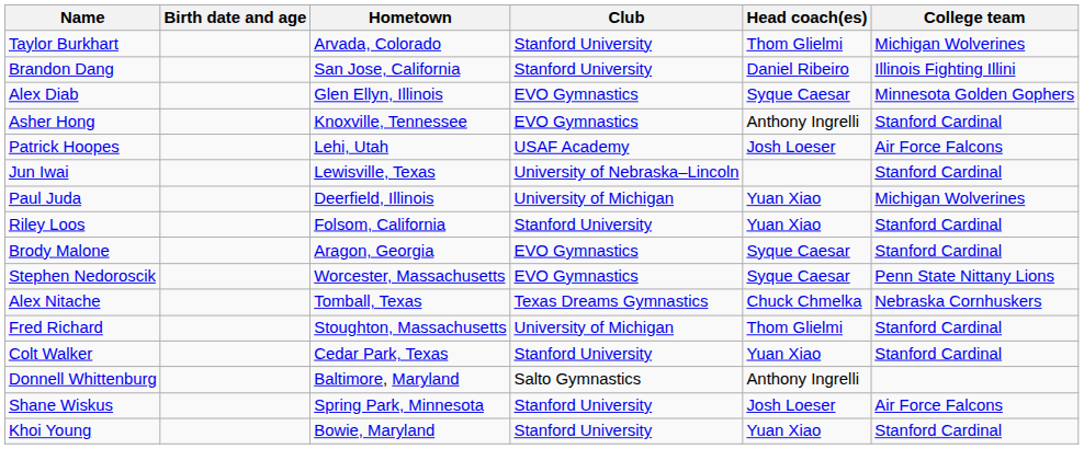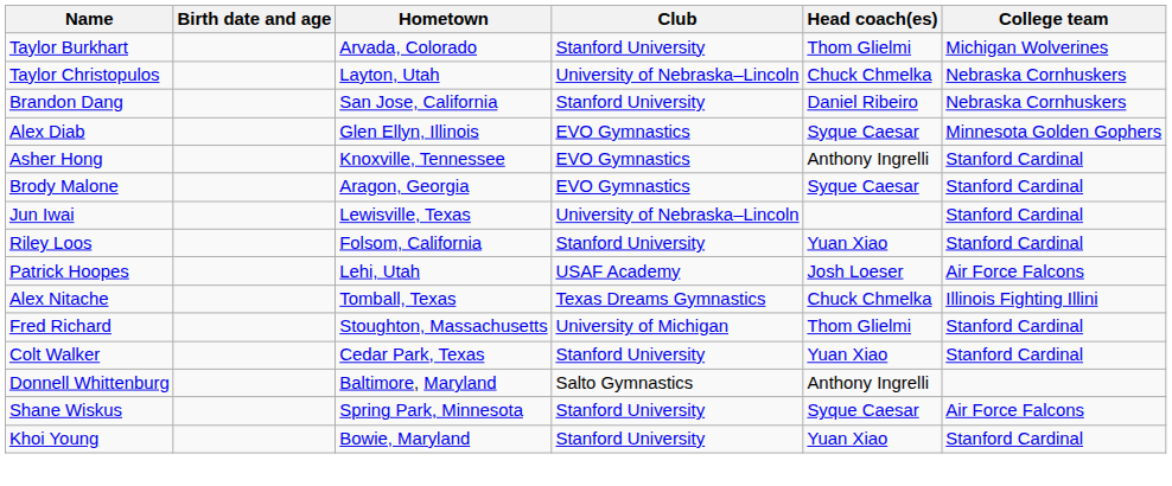 <table class="wikitable sortable">
 <tr>
 <th>Name</th>
 <th>Birth date and age</th>
 <th>Hometown</th>
 <th>Club</th>
 <th>Head coach(es)</th>
 <th>College team</th>
 </tr>
 <tr>
 <td><a href='#'>Taylor Burkhart</a></td>
 <td></td>
 <td><a href='#'>Arvada, Colorado</a></td>
 <td><a href='#'>Stanford University</a></td>
 <td><a href='#'>Thom Glielmi</a></td>
 <td><a href='#'>Michigan Wolverines</a> </td>
 </tr>
 <tr>
+<td><a href='#'>Taylor Christopulos</a></td>
+<td></td>
+<td><a href='#'>Layton, Utah</a></td>
+<td><a href='#'>University of Nebraska–Lincoln</a></td>
+<td><a href='#'>Chuck Chmelka</a></td>
+<td><a href='#'>Nebraska Cornhuskers</a> </td>
+</tr>
+<tr>
 <td><a href='#'>Brandon Dang</a></td>
 <td></td>
 <td><a href='#'>San Jose, California</a></td>
 <td><a href='#'>Stanford University</a></td>
 <td><a href='#'>Daniel Ribeiro</a></td>
-<td><a href='#'>Illinois Fighting Illini</a> </td>
+<td><a href='#'>Nebraska Cornhuskers</a> </td>
 </tr>
 <tr>
 <td><a href='#'>Alex Diab</a></td>
 <td></td>
 <td><a href='#'>Glen Ellyn, Illinois</a></td>
 <td><a href='#'>EVO Gymnastics</a></td>
 <td><a href='#'>Syque Caesar</a></td>
 <td><a href='#'>Minnesota Golden Gophers</a> </td>
 </tr>
 <tr>
 <td><a href='#'>Asher Hong</a></td>
 <td></td>
 <td><a href='#'>Knoxville, Tennessee</a></td>
 <td><a href='#'>EVO Gymnastics</a></td>
 <td>Anthony Ingrelli</td>
 <td><a href='#'>Stanford Cardinal</a> </td>
 </tr>
 <tr>
-<td><a href='#'>Patrick Hoopes</a></td>
+<td><a href='#'>Brody Malone</a></td>
 <td></td>
-<td><a href='#'>Lehi, Utah</a></td>
-<td><a href='#'>USAF Academy</a></td>
-<td><a href='#'>Josh Loeser</a></td>
-<td><a href='#'>Air Force Falcons</a> </td>
+<td><a href='#'>Aragon, Georgia</a></td>
+<td><a href='#'>EVO Gymnastics</a></td>
+<td><a href='#'>Syque Caesar</a></td>
+<td><a href='#'>Stanford Cardinal</a> </td>
 </tr>
 <tr>
 <td><a href='#'>Jun Iwai</a></td>
 <td></td>
 <td><a href='#'>Lewisville, Texas</a></td>
 <td><a href='#'>University of Nebraska–Lincoln</a></td>
 <td></td>
 <td><a href='#'>Stanford Cardinal</a> <em></em></td>
 </tr>
 <tr>
-<td><a href='#'>Paul Juda</a></td>
-<td></td>
-<td><a href='#'>Deerfield, Illinois</a></td>
-<td><a href='#'>University of Michigan</a></td>
-<td><a href='#'>Yuan Xiao</a></td>
-<td><a href='#'>Michigan Wolverines</a> </td>
-</tr>
-<tr>
 <td><a href='#'>Riley Loos</a></td>
 <td></td>
 <td><a href='#'>Folsom, California</a></td>
 <td><a href='#'>Stanford University</a></td>
 <td><a href='#'>Yuan Xiao</a></td>
 <td><a href='#'>Stanford Cardinal</a> </td>
 </tr>
 <tr>
-<td><a href='#'>Brody Malone</a></td>
+<td><a href='#'>Patrick Hoopes</a></td>
 <td></td>
-<td><a href='#'>Aragon, Georgia</a></td>
-<td><a href='#'>EVO Gymnastics</a></td>
-<td><a href='#'>Syque Caesar</a></td>
-<td><a href='#'>Stanford Cardinal</a> </td>
-</tr>
-<tr>
-<td><a href='#'>Stephen Nedoroscik</a></td>
-<td></td>
-<td><a href='#'>Worcester, Massachusetts</a></td>
-<td><a href='#'>EVO Gymnastics</a></td>
-<td><a href='#'>Syque Caesar</a></td>
-<td><a href='#'>Penn State Nittany Lions</a> </td>
+<td><a href='#'>Lehi, Utah</a></td>
+<td><a href='#'>USAF Academy</a></td>
+<td><a href='#'>Josh Loeser</a></td>
+<td><a href='#'>Air Force Falcons</a> </td>
 </tr>
 <tr>
 <td><a href='#'>Alex Nitache</a></td>
 <td></td>
 <td><a href='#'>Tomball, Texas</a></td>
 <td><a href='#'>Texas Dreams Gymnastics</a></td>
 <td><a href='#'>Chuck Chmelka</a></td>
-<td><a href='#'>Nebraska Cornhuskers</a> </td>
+<td><a href='#'>Illinois Fighting Illini</a> </td>
 </tr>
 <tr>
 <td><a href='#'>Fred Richard</a></td>
 <td></td>
 <td><a href='#'>Stoughton, Massachusetts</a></td>
 <td><a href='#'>University of Michigan</a></td>
 <td><a href='#'>Thom Glielmi</a></td>
 <td><a href='#'>Stanford Cardinal</a> </td>
 </tr>
 <tr>
 <td><a href='#'>Colt Walker</a></td>
 <td></td>
 <td><a href='#'>Cedar Park, Texas</a></td>
 <td><a href='#'>Stanford University</a></td>
 <td><a href='#'>Yuan Xiao</a></td>
 <td><a href='#'>Stanford Cardinal</a> </td>
 </tr>
 <tr>
 <td><a href='#'>Donnell Whittenburg</a></td>
 <td></td>
 <td><a href='#'>Baltimore</a>, <a href='#'>Maryland</a></td>
 <td>Salto Gymnastics</td>
 <td>Anthony Ingrelli</td>
 <td></td>
 </tr>
 <tr>
 <td><a href='#'>Shane Wiskus</a></td>
 <td></td>
 <td><a href='#'>Spring Park, Minnesota</a></td>
 <td><a href='#'>Stanford University</a></td>
-<td><a href='#'>Josh Loeser</a></td>
+<td><a href='#'>Syque Caesar</a></td>
 <td><a href='#'>Air Force Falcons</a> </td>
 </tr>
 <tr>
 <td><a href='#'>Khoi Young</a></td>
 <td></td>
 <td><a href='#'>Bowie, Maryland</a></td>
 <td><a href='#'>Stanford University</a></td>
 <td><a href='#'>Yuan Xiao</a></td>
 <td><a href='#'>Stanford Cardinal</a> </td>
 </tr>
 </table>
